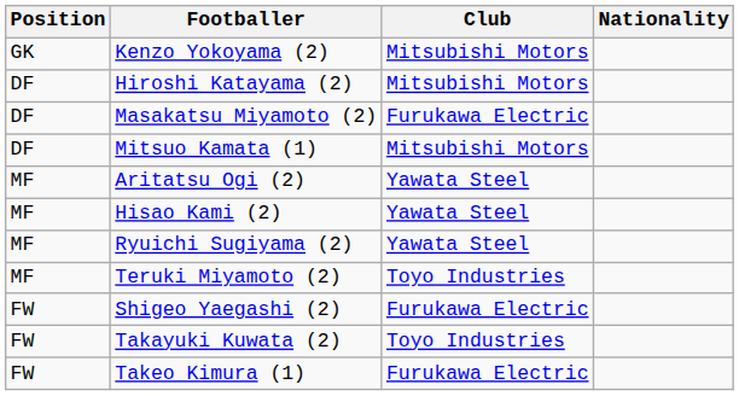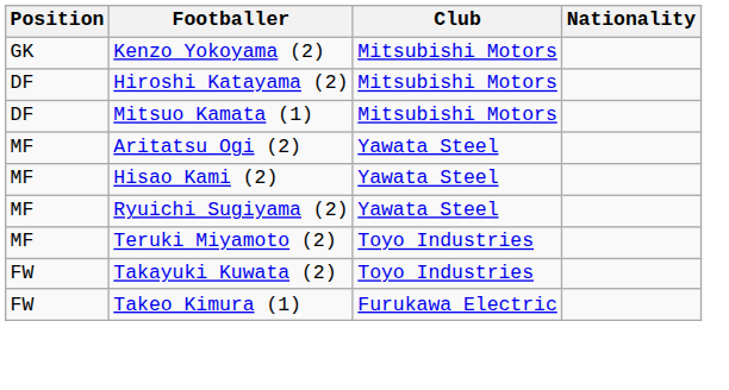 <table class="wikitable" style="font-size: 95%;">
 <tr>
 <th>Position</th>
 <th>Footballer</th>
 <th>Club</th>
 <th>Nationality</th>
 </tr>
 <tr>
 <td>GK</td>
 <td><a href='#'>Kenzo Yokoyama</a> (2)</td>
 <td><a href='#'>Mitsubishi Motors</a></td>
 <td></td>
 </tr>
 <tr>
 <td>DF</td>
 <td><a href='#'>Hiroshi Katayama</a> (2)</td>
 <td><a href='#'>Mitsubishi Motors</a></td>
-<td></td>
-</tr>
-<tr>
-<td>DF</td>
-<td><a href='#'>Masakatsu Miyamoto</a> (2)</td>
-<td><a href='#'>Furukawa Electric</a></td>
 <td></td>
 </tr>
 <tr>
 <td>DF</td>
 <td><a href='#'>Mitsuo Kamata</a> (1)</td>
 <td><a href='#'>Mitsubishi Motors</a></td>
 <td></td>
 </tr>
 <tr>
 <td>MF</td>
 <td><a href='#'>Aritatsu Ogi</a> (2)</td>
 <td><a href='#'>Yawata Steel</a></td>
 <td></td>
 </tr>
 <tr>
 <td>MF</td>
 <td><a href='#'>Hisao Kami</a> (2)</td>
 <td><a href='#'>Yawata Steel</a></td>
 <td></td>
 </tr>
 <tr>
 <td>MF</td>
 <td><a href='#'>Ryuichi Sugiyama</a> (2)</td>
 <td><a href='#'>Yawata Steel</a></td>
 <td></td>
 </tr>
 <tr>
 <td>MF</td>
 <td><a href='#'>Teruki Miyamoto</a> (2)</td>
 <td><a href='#'>Toyo Industries</a></td>
 <td></td>
 </tr>
 <tr>
 <td>FW</td>
-<td><a href='#'>Shigeo Yaegashi</a> (2)</td>
-<td><a href='#'>Furukawa Electric</a></td>
-<td></td>
-</tr>
-<tr>
-<td>FW</td>
 <td><a href='#'>Takayuki Kuwata</a> (2)</td>
 <td><a href='#'>Toyo Industries</a></td>
 <td></td>
 </tr>
 <tr>
 <td>FW</td>
 <td><a href='#'>Takeo Kimura</a> (1)</td>
 <td><a href='#'>Furukawa Electric</a></td>
 <td></td>
 </tr>
 </table>
